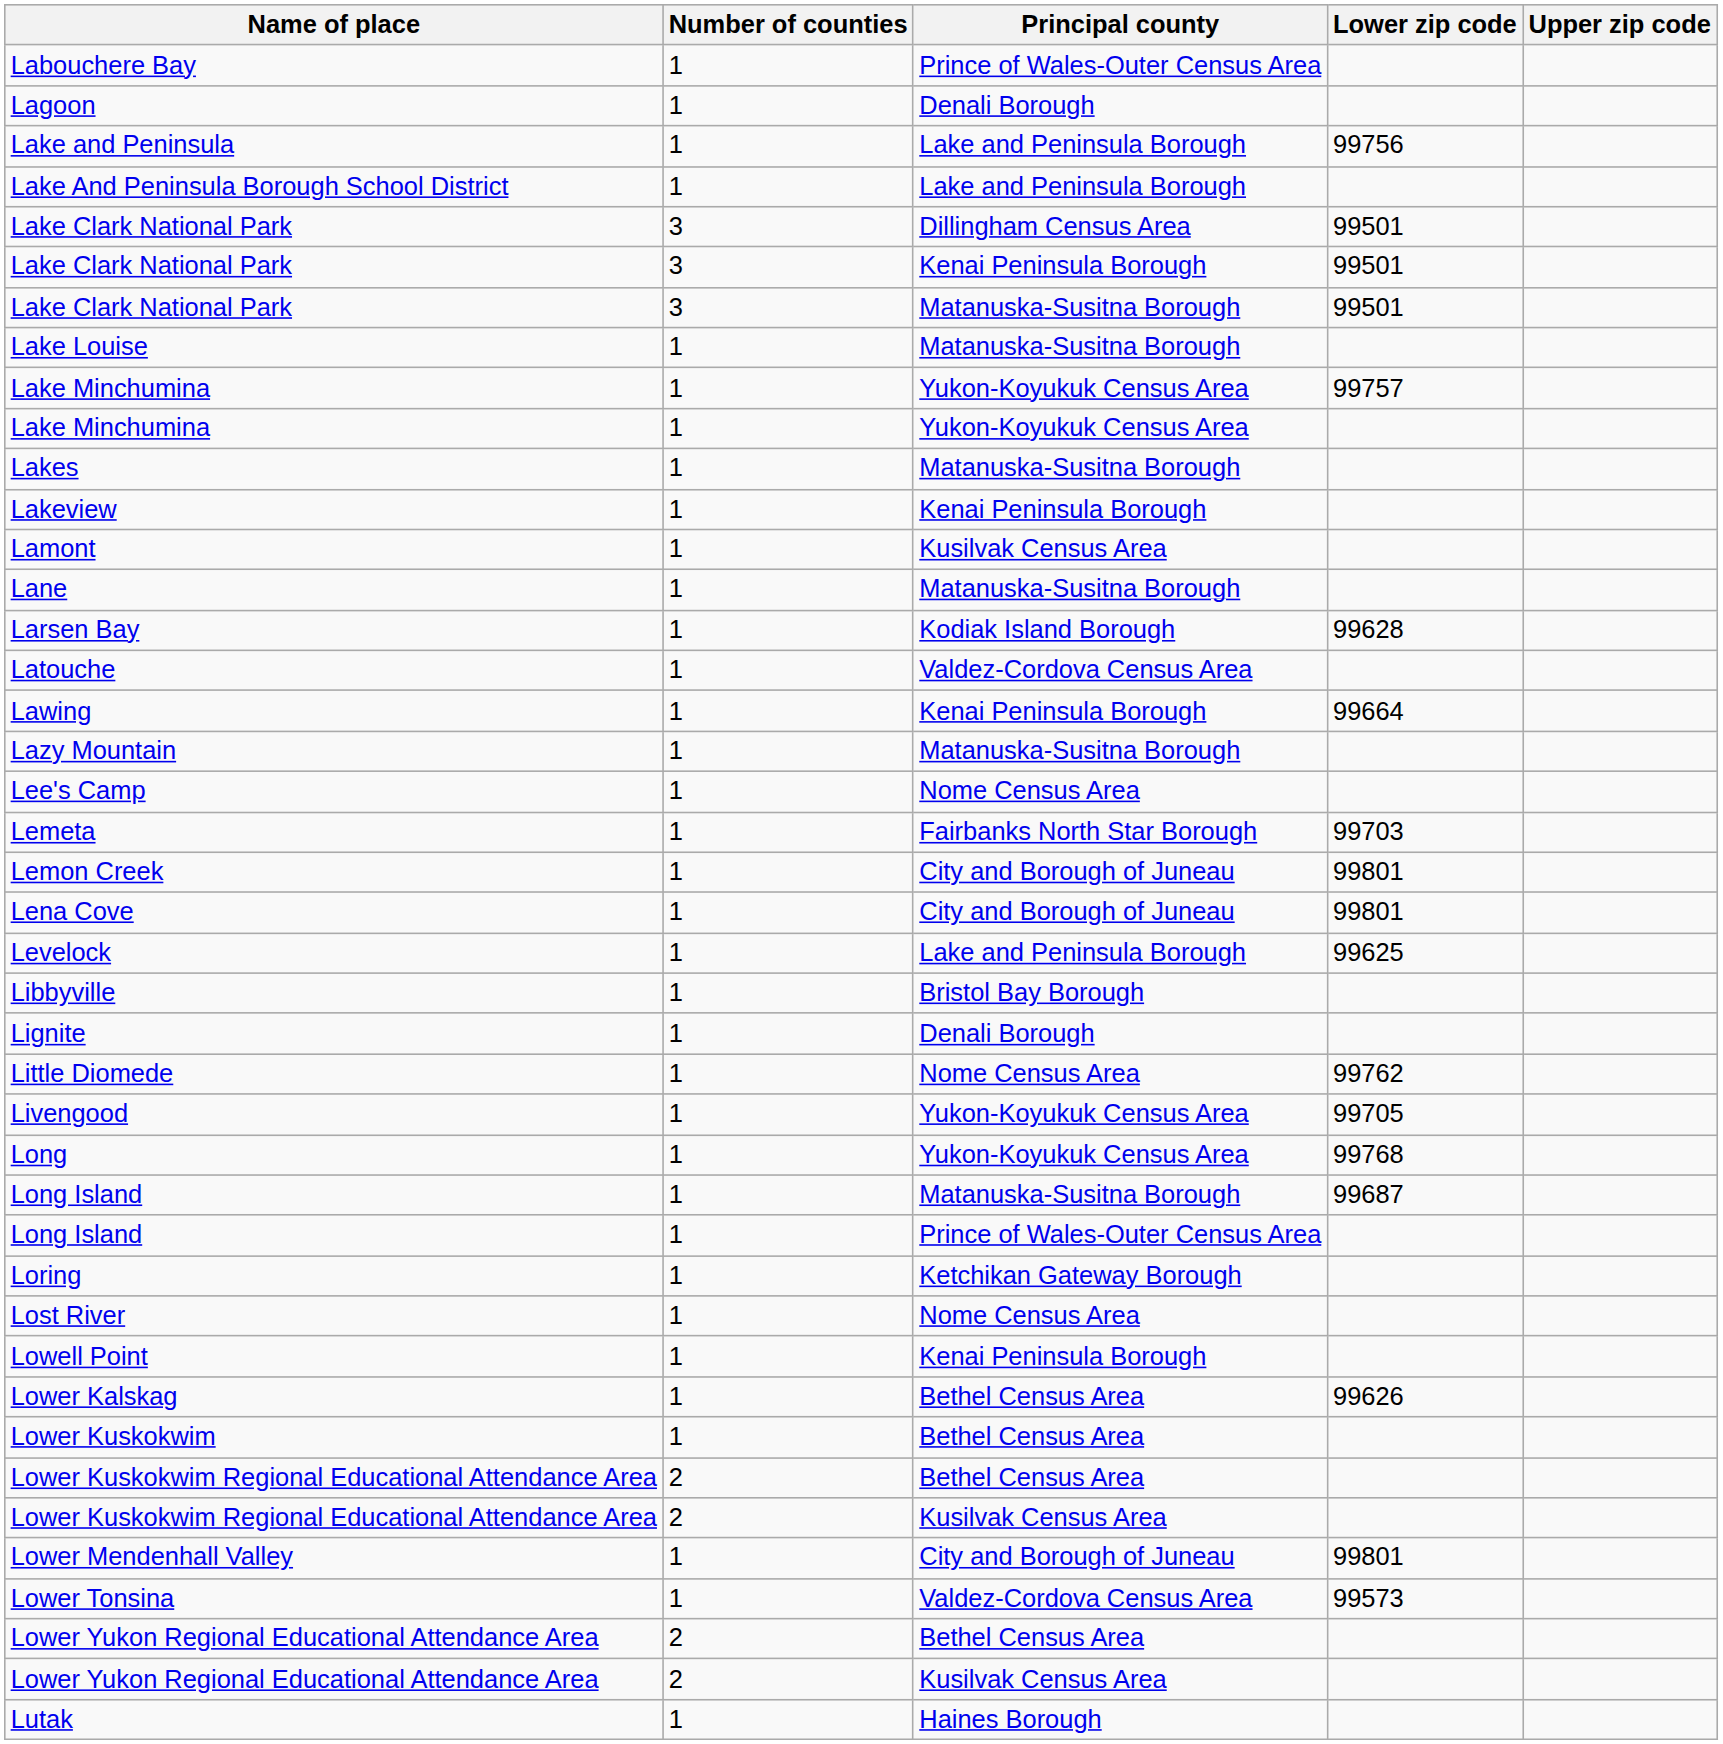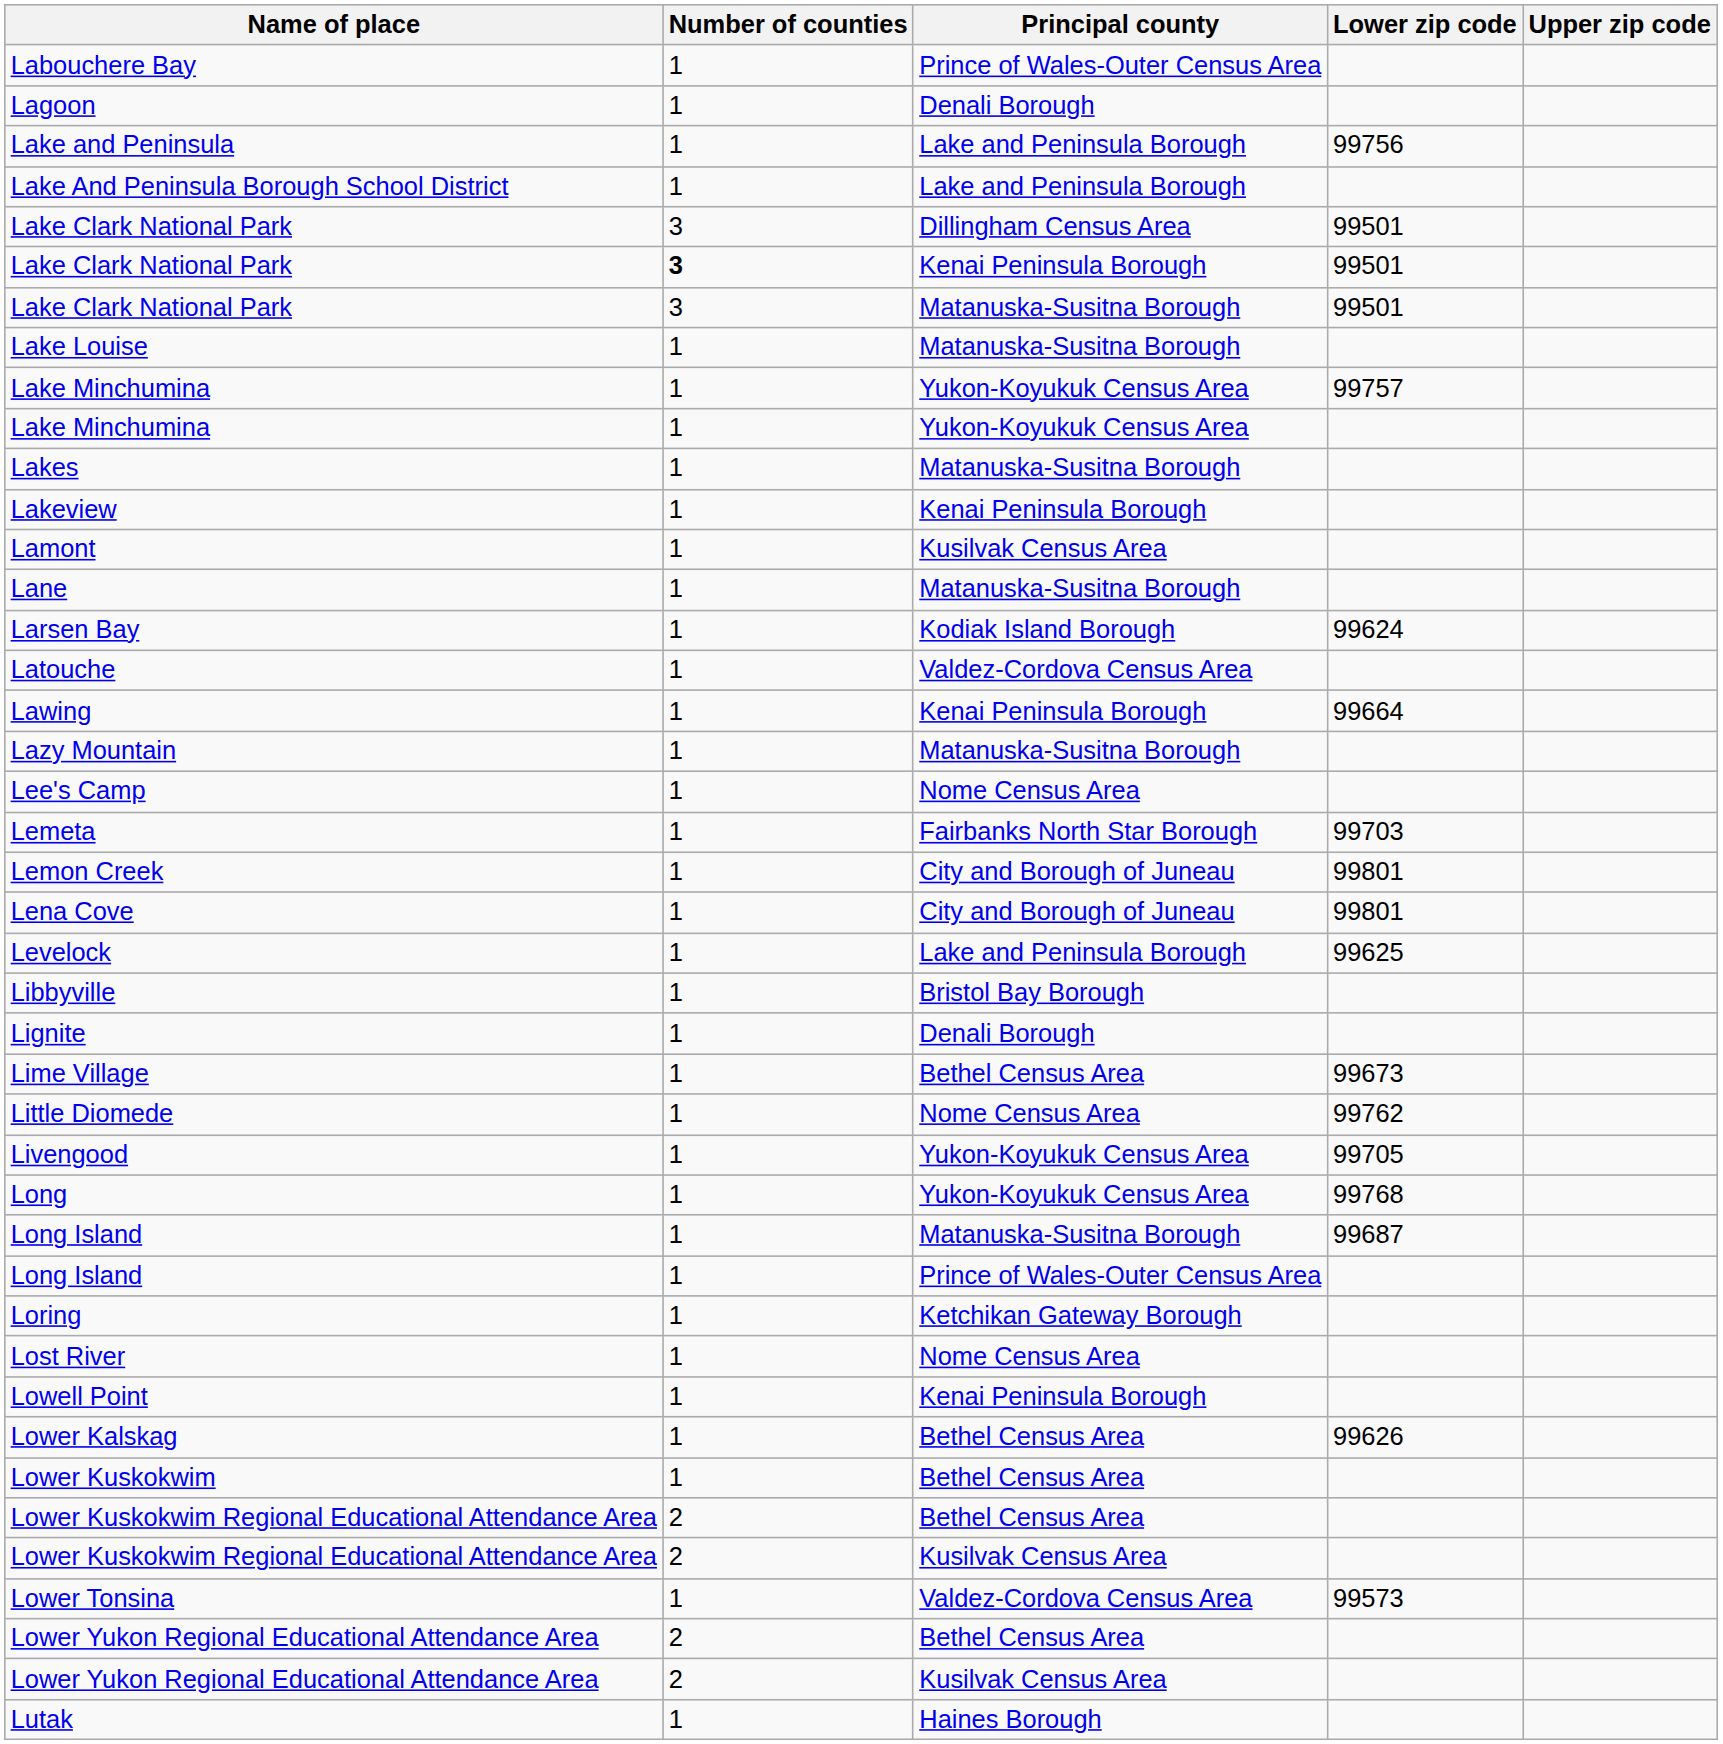 <table class="wikitable">
 <tr>
 <th>Name of place</th>
 <th>Number of counties</th>
 <th>Principal county</th>
 <th>Lower zip code</th>
 <th>Upper zip code</th>
 </tr>
 <tr --->
 <td><a href='#'>Labouchere Bay</a></td>
 <td>1</td>
 <td><a href='#'>Prince of Wales-Outer Census Area</a></td>
 <td> </td>
 <td> </td>
 </tr>
 <tr --->
 <td><a href='#'>Lagoon</a></td>
 <td>1</td>
 <td><a href='#'>Denali Borough</a></td>
 <td> </td>
 <td> </td>
 </tr>
 <tr --->
 <td><a href='#'>Lake and Peninsula</a></td>
 <td>1</td>
 <td><a href='#'>Lake and Peninsula Borough</a></td>
 <td>99756</td>
 <td> </td>
 </tr>
 <tr --->
 <td><a href='#'>Lake And Peninsula Borough School District</a></td>
 <td>1</td>
 <td><a href='#'>Lake and Peninsula Borough</a></td>
 <td> </td>
 <td> </td>
 </tr>
 <tr --->
 <td><a href='#'>Lake Clark National Park</a></td>
 <td>3</td>
 <td><a href='#'>Dillingham Census Area</a></td>
 <td>99501</td>
 <td> </td>
 </tr>
 <tr --->
 <td><a href='#'>Lake Clark National Park</a></td>
-<td>3</td>
+<td><strong>3</strong></td>
 <td><a href='#'>Kenai Peninsula Borough</a></td>
 <td>99501</td>
 <td> </td>
 </tr>
 <tr --->
 <td><a href='#'>Lake Clark National Park</a></td>
 <td>3</td>
 <td><a href='#'>Matanuska-Susitna Borough</a></td>
 <td>99501</td>
 <td> </td>
 </tr>
 <tr --->
 <td><a href='#'>Lake Louise</a></td>
 <td>1</td>
 <td><a href='#'>Matanuska-Susitna Borough</a></td>
 <td> </td>
 <td> </td>
 </tr>
 <tr --->
 <td><a href='#'>Lake Minchumina</a></td>
 <td>1</td>
 <td><a href='#'>Yukon-Koyukuk Census Area</a></td>
 <td>99757</td>
 <td> </td>
 </tr>
 <tr --->
 <td><a href='#'>Lake Minchumina</a></td>
 <td>1</td>
 <td><a href='#'>Yukon-Koyukuk Census Area</a></td>
 <td> </td>
 <td> </td>
 </tr>
 <tr --->
 <td><a href='#'>Lakes</a></td>
 <td>1</td>
 <td><a href='#'>Matanuska-Susitna Borough</a></td>
 <td> </td>
 <td> </td>
 </tr>
 <tr --->
 <td><a href='#'>Lakeview</a></td>
 <td>1</td>
 <td><a href='#'>Kenai Peninsula Borough</a></td>
 <td> </td>
 <td> </td>
 </tr>
 <tr --->
 <td><a href='#'>Lamont</a></td>
 <td>1</td>
 <td><a href='#'>Kusilvak Census Area</a></td>
 <td> </td>
 <td> </td>
 </tr>
 <tr --->
 <td><a href='#'>Lane</a></td>
 <td>1</td>
 <td><a href='#'>Matanuska-Susitna Borough</a></td>
 <td> </td>
 <td> </td>
 </tr>
 <tr --->
 <td><a href='#'>Larsen Bay</a></td>
 <td>1</td>
 <td><a href='#'>Kodiak Island Borough</a></td>
-<td>99628</td>
+<td>99624</td>
 <td> </td>
 </tr>
 <tr --->
 <td><a href='#'>Latouche</a></td>
 <td>1</td>
 <td><a href='#'>Valdez-Cordova Census Area</a></td>
 <td> </td>
 <td> </td>
 </tr>
 <tr --->
 <td><a href='#'>Lawing</a></td>
 <td>1</td>
 <td><a href='#'>Kenai Peninsula Borough</a></td>
 <td>99664</td>
 <td> </td>
 </tr>
 <tr --->
 <td><a href='#'>Lazy Mountain</a></td>
 <td>1</td>
 <td><a href='#'>Matanuska-Susitna Borough</a></td>
 <td> </td>
 <td> </td>
 </tr>
 <tr --->
 <td><a href='#'>Lee's Camp</a></td>
 <td>1</td>
 <td><a href='#'>Nome Census Area</a></td>
 <td> </td>
 <td> </td>
 </tr>
 <tr --->
 <td><a href='#'>Lemeta</a></td>
 <td>1</td>
 <td><a href='#'>Fairbanks North Star Borough</a></td>
 <td>99703</td>
 <td> </td>
 </tr>
 <tr --->
 <td><a href='#'>Lemon Creek</a></td>
 <td>1</td>
 <td><a href='#'>City and Borough of Juneau</a></td>
 <td>99801</td>
 <td> </td>
 </tr>
 <tr --->
 <td><a href='#'>Lena Cove</a></td>
 <td>1</td>
 <td><a href='#'>City and Borough of Juneau</a></td>
 <td>99801</td>
 <td> </td>
 </tr>
 <tr --->
 <td><a href='#'>Levelock</a></td>
 <td>1</td>
 <td><a href='#'>Lake and Peninsula Borough</a></td>
 <td>99625</td>
 <td> </td>
 </tr>
 <tr --->
 <td><a href='#'>Libbyville</a></td>
 <td>1</td>
 <td><a href='#'>Bristol Bay Borough</a></td>
 <td> </td>
 <td> </td>
 </tr>
 <tr --->
 <td><a href='#'>Lignite</a></td>
 <td>1</td>
 <td><a href='#'>Denali Borough</a></td>
 <td> </td>
+<td> </td>
+</tr>
+<tr --->
+<td><a href='#'>Lime Village</a></td>
+<td>1</td>
+<td><a href='#'>Bethel Census Area</a></td>
+<td>99673</td>
 <td> </td>
 </tr>
 <tr --->
 <td><a href='#'>Little Diomede</a></td>
 <td>1</td>
 <td><a href='#'>Nome Census Area</a></td>
 <td>99762</td>
 <td> </td>
 </tr>
 <tr --->
 <td><a href='#'>Livengood</a></td>
 <td>1</td>
 <td><a href='#'>Yukon-Koyukuk Census Area</a></td>
 <td>99705</td>
 <td> </td>
 </tr>
 <tr --->
 <td><a href='#'>Long</a></td>
 <td>1</td>
 <td><a href='#'>Yukon-Koyukuk Census Area</a></td>
 <td>99768</td>
 <td> </td>
 </tr>
 <tr --->
 <td><a href='#'>Long Island</a></td>
 <td>1</td>
 <td><a href='#'>Matanuska-Susitna Borough</a></td>
 <td>99687</td>
 <td> </td>
 </tr>
 <tr --->
 <td><a href='#'>Long Island</a></td>
 <td>1</td>
 <td><a href='#'>Prince of Wales-Outer Census Area</a></td>
 <td> </td>
 <td> </td>
 </tr>
 <tr --->
 <td><a href='#'>Loring</a></td>
 <td>1</td>
 <td><a href='#'>Ketchikan Gateway Borough</a></td>
 <td> </td>
 <td> </td>
 </tr>
 <tr --->
 <td><a href='#'>Lost River</a></td>
 <td>1</td>
 <td><a href='#'>Nome Census Area</a></td>
 <td> </td>
 <td> </td>
 </tr>
 <tr --->
 <td><a href='#'>Lowell Point</a></td>
 <td>1</td>
 <td><a href='#'>Kenai Peninsula Borough</a></td>
 <td> </td>
 <td> </td>
 </tr>
 <tr --->
 <td><a href='#'>Lower Kalskag</a></td>
 <td>1</td>
 <td><a href='#'>Bethel Census Area</a></td>
 <td>99626</td>
 <td> </td>
 </tr>
 <tr --->
 <td><a href='#'>Lower Kuskokwim</a></td>
 <td>1</td>
 <td><a href='#'>Bethel Census Area</a></td>
 <td> </td>
 <td> </td>
 </tr>
 <tr --->
 <td><a href='#'>Lower Kuskokwim Regional Educational Attendance Area</a></td>
 <td>2</td>
 <td><a href='#'>Bethel Census Area</a></td>
 <td> </td>
 <td> </td>
 </tr>
 <tr --->
 <td><a href='#'>Lower Kuskokwim Regional Educational Attendance Area</a></td>
 <td>2</td>
 <td><a href='#'>Kusilvak Census Area</a></td>
 <td> </td>
 <td> </td>
 </tr>
 <tr --->
-<td><a href='#'>Lower Mendenhall Valley</a></td>
-<td>1</td>
-<td><a href='#'>City and Borough of Juneau</a></td>
-<td>99801</td>
-<td> </td>
-</tr>
-<tr --->
 <td><a href='#'>Lower Tonsina</a></td>
 <td>1</td>
 <td><a href='#'>Valdez-Cordova Census Area</a></td>
 <td>99573</td>
 <td> </td>
 </tr>
 <tr --->
 <td><a href='#'>Lower Yukon Regional Educational Attendance Area</a></td>
 <td>2</td>
 <td><a href='#'>Bethel Census Area</a></td>
 <td> </td>
 <td> </td>
 </tr>
 <tr --->
 <td><a href='#'>Lower Yukon Regional Educational Attendance Area</a></td>
 <td>2</td>
 <td><a href='#'>Kusilvak Census Area</a></td>
 <td> </td>
 <td> </td>
 </tr>
 <tr --->
 <td><a href='#'>Lutak</a></td>
 <td>1</td>
 <td><a href='#'>Haines Borough</a></td>
 <td> </td>
 <td> </td>
 </tr>
 <tr --->
 </tr>
 </table>
